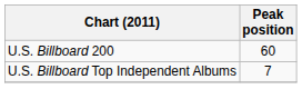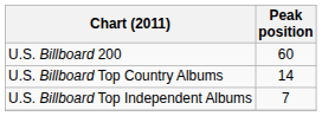 <table class="wikitable">
 <tr>
 <th>Chart (2011)</th>
 <th>Peak<br>position</th>
 </tr>
 <tr>
 <td>U.S. <em>Billboard</em> 200</td>
 <td align="center">60</td>
 </tr>
 <tr>
+<td>U.S. <em>Billboard</em> Top Country Albums</td>
+<td align="center">14</td>
+</tr>
+<tr>
 <td>U.S. <em>Billboard</em> Top Independent Albums</td>
 <td align="center">7</td>
 </tr>
 <tr>
 </tr>
 </table>
